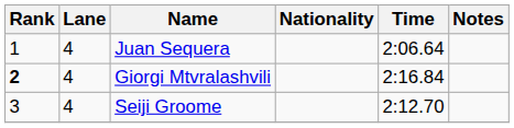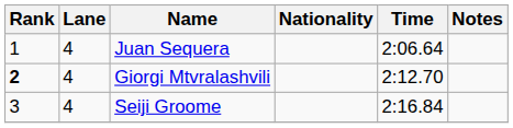 <table class="wikitable">
 <tr>
 <th>Rank</th>
 <th>Lane</th>
 <th>Name</th>
 <th>Nationality</th>
 <th>Time</th>
 <th>Notes</th>
 </tr>
 <tr>
 <td>1</td>
 <td>4</td>
 <td><a href='#'>Juan Sequera</a></td>
 <td></td>
 <td>2:06.64</td>
 <td></td>
 </tr>
 <tr>
 <td><strong>2</strong></td>
 <td>4</td>
 <td><a href='#'>Giorgi Mtvralashvili</a></td>
 <td></td>
-<td>2:16.84</td>
+<td>2:12.70</td>
 <td></td>
 </tr>
 <tr>
 <td>3</td>
 <td>4</td>
 <td><a href='#'>Seiji Groome</a></td>
 <td></td>
-<td>2:12.70</td>
+<td>2:16.84</td>
 <td></td>
 </tr>
 <tr>
 </tr>
 </table>
